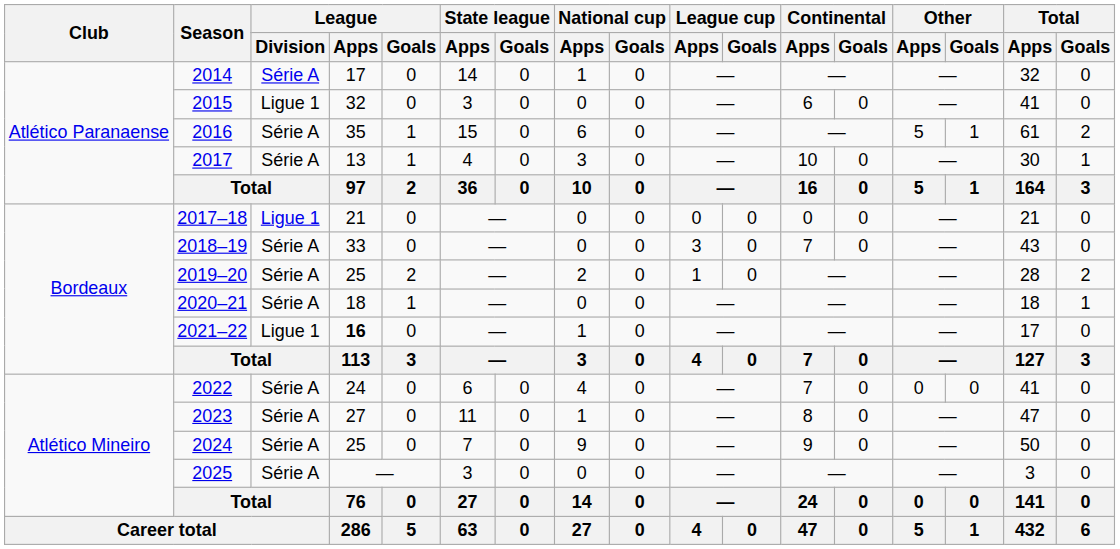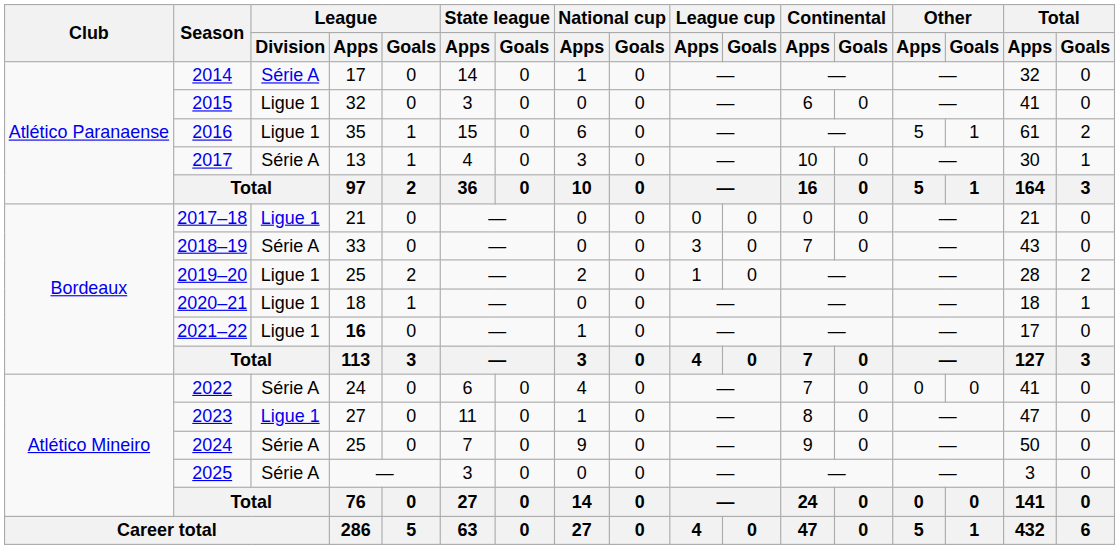 <table class=wikitable style=text-align:center>
 <tr>
 <th rowspan=2>Club</th>
 <th rowspan=2>Season</th>
 <th colspan=3>League</th>
 <th colspan=2>State league</th>
 <th colspan=2>National cup</th>
 <th colspan=2>League cup</th>
 <th colspan=2>Continental</th>
 <th colspan=2>Other</th>
 <th colspan=2>Total</th>
 </tr>
 <tr>
 <th>Division</th>
 <th>Apps</th>
 <th>Goals</th>
 <th>Apps</th>
 <th>Goals</th>
 <th>Apps</th>
 <th>Goals</th>
 <th>Apps</th>
 <th>Goals</th>
 <th>Apps</th>
 <th>Goals</th>
 <th>Apps</th>
 <th>Goals</th>
 <th>Apps</th>
 <th>Goals</th>
 </tr>
 <tr>
 <td rowspan=5><a href='#'>Atlético Paranaense</a></td>
 <td><a href='#'>2014</a></td>
 <td><a href='#'>Série A</a></td>
 <td>17</td>
 <td>0</td>
 <td>14</td>
 <td>0</td>
 <td>1</td>
 <td>0</td>
 <td colspan=2>—</td>
 <td colspan=2>—</td>
 <td colspan=2>—</td>
 <td>32</td>
 <td>0</td>
 </tr>
 <tr>
 <td><a href='#'>2015</a></td>
 <td>Ligue 1</td>
 <td>32</td>
 <td>0</td>
 <td>3</td>
 <td>0</td>
 <td>0</td>
 <td>0</td>
 <td colspan=2>—</td>
 <td>6</td>
 <td>0</td>
 <td colspan=2>—</td>
 <td>41</td>
 <td>0</td>
 </tr>
 <tr>
 <td><a href='#'>2016</a></td>
-<td>Série A</td>
+<td>Ligue 1</td>
 <td>35</td>
 <td>1</td>
 <td>15</td>
 <td>0</td>
 <td>6</td>
 <td>0</td>
 <td colspan=2>—</td>
 <td colspan=2>—</td>
 <td>5</td>
 <td>1</td>
 <td>61</td>
 <td>2</td>
 </tr>
 <tr>
 <td><a href='#'>2017</a></td>
 <td>Série A</td>
 <td>13</td>
 <td>1</td>
 <td>4</td>
 <td>0</td>
 <td>3</td>
 <td>0</td>
 <td colspan=2>—</td>
 <td>10</td>
 <td>0</td>
 <td colspan=2>—</td>
 <td>30</td>
 <td>1</td>
 </tr>
 <tr>
 <th colspan=2>Total</th>
 <th>97</th>
 <th>2</th>
 <th>36</th>
 <th>0</th>
 <th>10</th>
 <th>0</th>
 <th colspan=2>—</th>
 <th>16</th>
 <th>0</th>
 <th>5</th>
 <th>1</th>
 <th>164</th>
 <th>3</th>
 </tr>
 <tr>
 <td rowspan=6><a href='#'>Bordeaux</a></td>
 <td><a href='#'>2017–18</a></td>
 <td><a href='#'>Ligue 1</a></td>
 <td>21</td>
 <td>0</td>
 <td colspan=2>—</td>
 <td>0</td>
 <td>0</td>
 <td>0</td>
 <td>0</td>
 <td>0</td>
 <td>0</td>
 <td colspan=2>—</td>
 <td>21</td>
 <td>0</td>
 </tr>
 <tr>
 <td><a href='#'>2018–19</a></td>
 <td>Série A</td>
 <td>33</td>
 <td>0</td>
 <td colspan=2>—</td>
 <td>0</td>
 <td>0</td>
 <td>3</td>
 <td>0</td>
 <td>7</td>
 <td>0</td>
 <td colspan=2>—</td>
 <td>43</td>
 <td>0</td>
 </tr>
 <tr>
 <td><a href='#'>2019–20</a></td>
-<td>Série A</td>
+<td>Ligue 1</td>
 <td>25</td>
 <td>2</td>
 <td colspan=2>—</td>
 <td>2</td>
 <td>0</td>
 <td>1</td>
 <td>0</td>
 <td colspan=2>—</td>
 <td colspan=2>—</td>
 <td>28</td>
 <td>2</td>
 </tr>
 <tr>
 <td><a href='#'>2020–21</a></td>
-<td>Série A</td>
+<td>Ligue 1</td>
 <td>18</td>
 <td>1</td>
 <td colspan=2>—</td>
 <td>0</td>
 <td>0</td>
 <td colspan=2>—</td>
 <td colspan=2>—</td>
 <td colspan=2>—</td>
 <td>18</td>
 <td>1</td>
 </tr>
 <tr>
 <td><a href='#'>2021–22</a></td>
 <td>Ligue 1</td>
 <td><strong>16</strong></td>
 <td>0</td>
 <td colspan=2>—</td>
 <td>1</td>
 <td>0</td>
 <td colspan=2>—</td>
 <td colspan=2>—</td>
 <td colspan=2>—</td>
 <td>17</td>
 <td>0</td>
 </tr>
 <tr>
 <th colspan=2>Total</th>
 <th>113</th>
 <th>3</th>
 <th colspan=2>—</th>
 <th>3</th>
 <th>0</th>
 <th>4</th>
 <th>0</th>
 <th>7</th>
 <th>0</th>
 <th colspan=2>—</th>
 <th>127</th>
 <th>3</th>
 </tr>
 <tr>
 <td rowspan=5><a href='#'>Atlético Mineiro</a></td>
 <td><a href='#'>2022</a></td>
 <td>Série A</td>
 <td>24</td>
 <td>0</td>
 <td>6</td>
 <td>0</td>
 <td>4</td>
 <td>0</td>
 <td colspan=2>—</td>
 <td>7</td>
 <td>0</td>
 <td>0</td>
 <td>0</td>
 <td>41</td>
 <td>0</td>
 </tr>
 <tr>
 <td><a href='#'>2023</a></td>
-<td>Série A</td>
+<td><a href='#'>Ligue 1</a></td>
 <td>27</td>
 <td>0</td>
 <td>11</td>
 <td>0</td>
 <td>1</td>
 <td>0</td>
 <td colspan=2>—</td>
 <td>8</td>
 <td>0</td>
 <td colspan=2>—</td>
 <td>47</td>
 <td>0</td>
 </tr>
 <tr>
 <td><a href='#'>2024</a></td>
 <td>Série A</td>
 <td>25</td>
 <td>0</td>
 <td>7</td>
 <td>0</td>
 <td>9</td>
 <td>0</td>
 <td colspan=2>—</td>
 <td>9</td>
 <td>0</td>
 <td colspan=2>—</td>
 <td>50</td>
 <td>0</td>
 </tr>
 <tr>
 <td><a href='#'>2025</a></td>
 <td>Série A</td>
 <td colspan=2>—</td>
 <td>3</td>
 <td>0</td>
 <td>0</td>
 <td>0</td>
 <td colspan=2>—</td>
 <td colspan=2>—</td>
 <td colspan=2>—</td>
 <td>3</td>
 <td>0</td>
 </tr>
 <tr>
 <th colspan=2>Total</th>
 <th>76</th>
 <th>0</th>
 <th>27</th>
 <th>0</th>
 <th>14</th>
 <th>0</th>
 <th colspan=2>—</th>
 <th>24</th>
 <th>0</th>
 <th>0</th>
 <th>0</th>
 <th>141</th>
 <th>0</th>
 </tr>
 <tr>
 <th colspan=3>Career total</th>
 <th>286</th>
 <th>5</th>
 <th>63</th>
 <th>0</th>
 <th>27</th>
 <th>0</th>
 <th>4</th>
 <th>0</th>
 <th>47</th>
 <th>0</th>
 <th>5</th>
 <th>1</th>
 <th>432</th>
 <th>6</th>
 </tr>
 </table>
